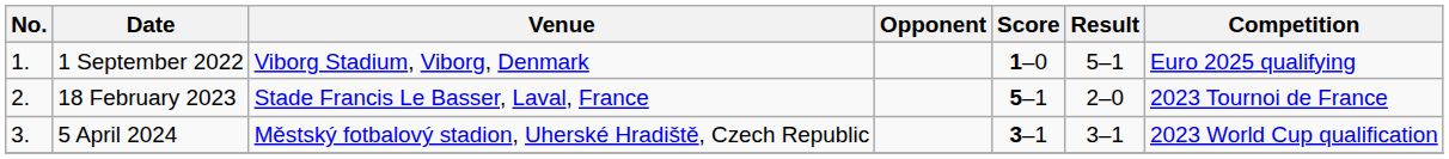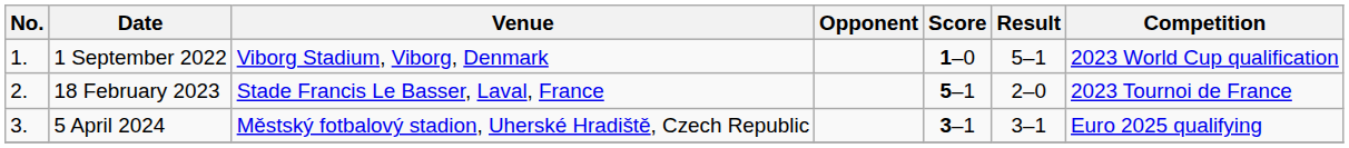 <table class="wikitable" style="font-size:13px">
 <tr>
 <th>No.</th>
 <th>Date</th>
 <th>Venue</th>
 <th>Opponent</th>
 <th>Score</th>
 <th>Result</th>
 <th>Competition</th>
 </tr>
 <tr>
 <td>1.</td>
 <td>1 September 2022</td>
 <td><a href='#'>Viborg Stadium</a>, <a href='#'>Viborg</a>, <a href='#'>Denmark</a></td>
 <td></td>
 <td align=center><strong>1</strong>–0</td>
 <td align=center>5–1</td>
-<td><a href='#'>Euro 2025 qualifying</a></td>
+<td><a href='#'>2023 World Cup qualification</a></td>
 </tr>
 <tr>
 <td>2.</td>
 <td>18 February 2023</td>
 <td><a href='#'>Stade Francis Le Basser</a>, <a href='#'>Laval</a>, <a href='#'>France</a></td>
 <td></td>
 <td align=center><strong>5</strong>–1</td>
 <td align=center>2–0</td>
 <td><a href='#'>2023 Tournoi de France</a></td>
 </tr>
 <tr>
 <td>3.</td>
 <td>5 April 2024</td>
 <td><a href='#'>Městský fotbalový stadion</a>, <a href='#'>Uherské Hradiště</a>, Czech Republic</td>
 <td></td>
 <td align=center><strong>3</strong>–1</td>
 <td align=center>3–1</td>
-<td><a href='#'>2023 World Cup qualification</a></td>
+<td><a href='#'>Euro 2025 qualifying</a></td>
 </tr>
 <tr>
 </tr>
 </table>
